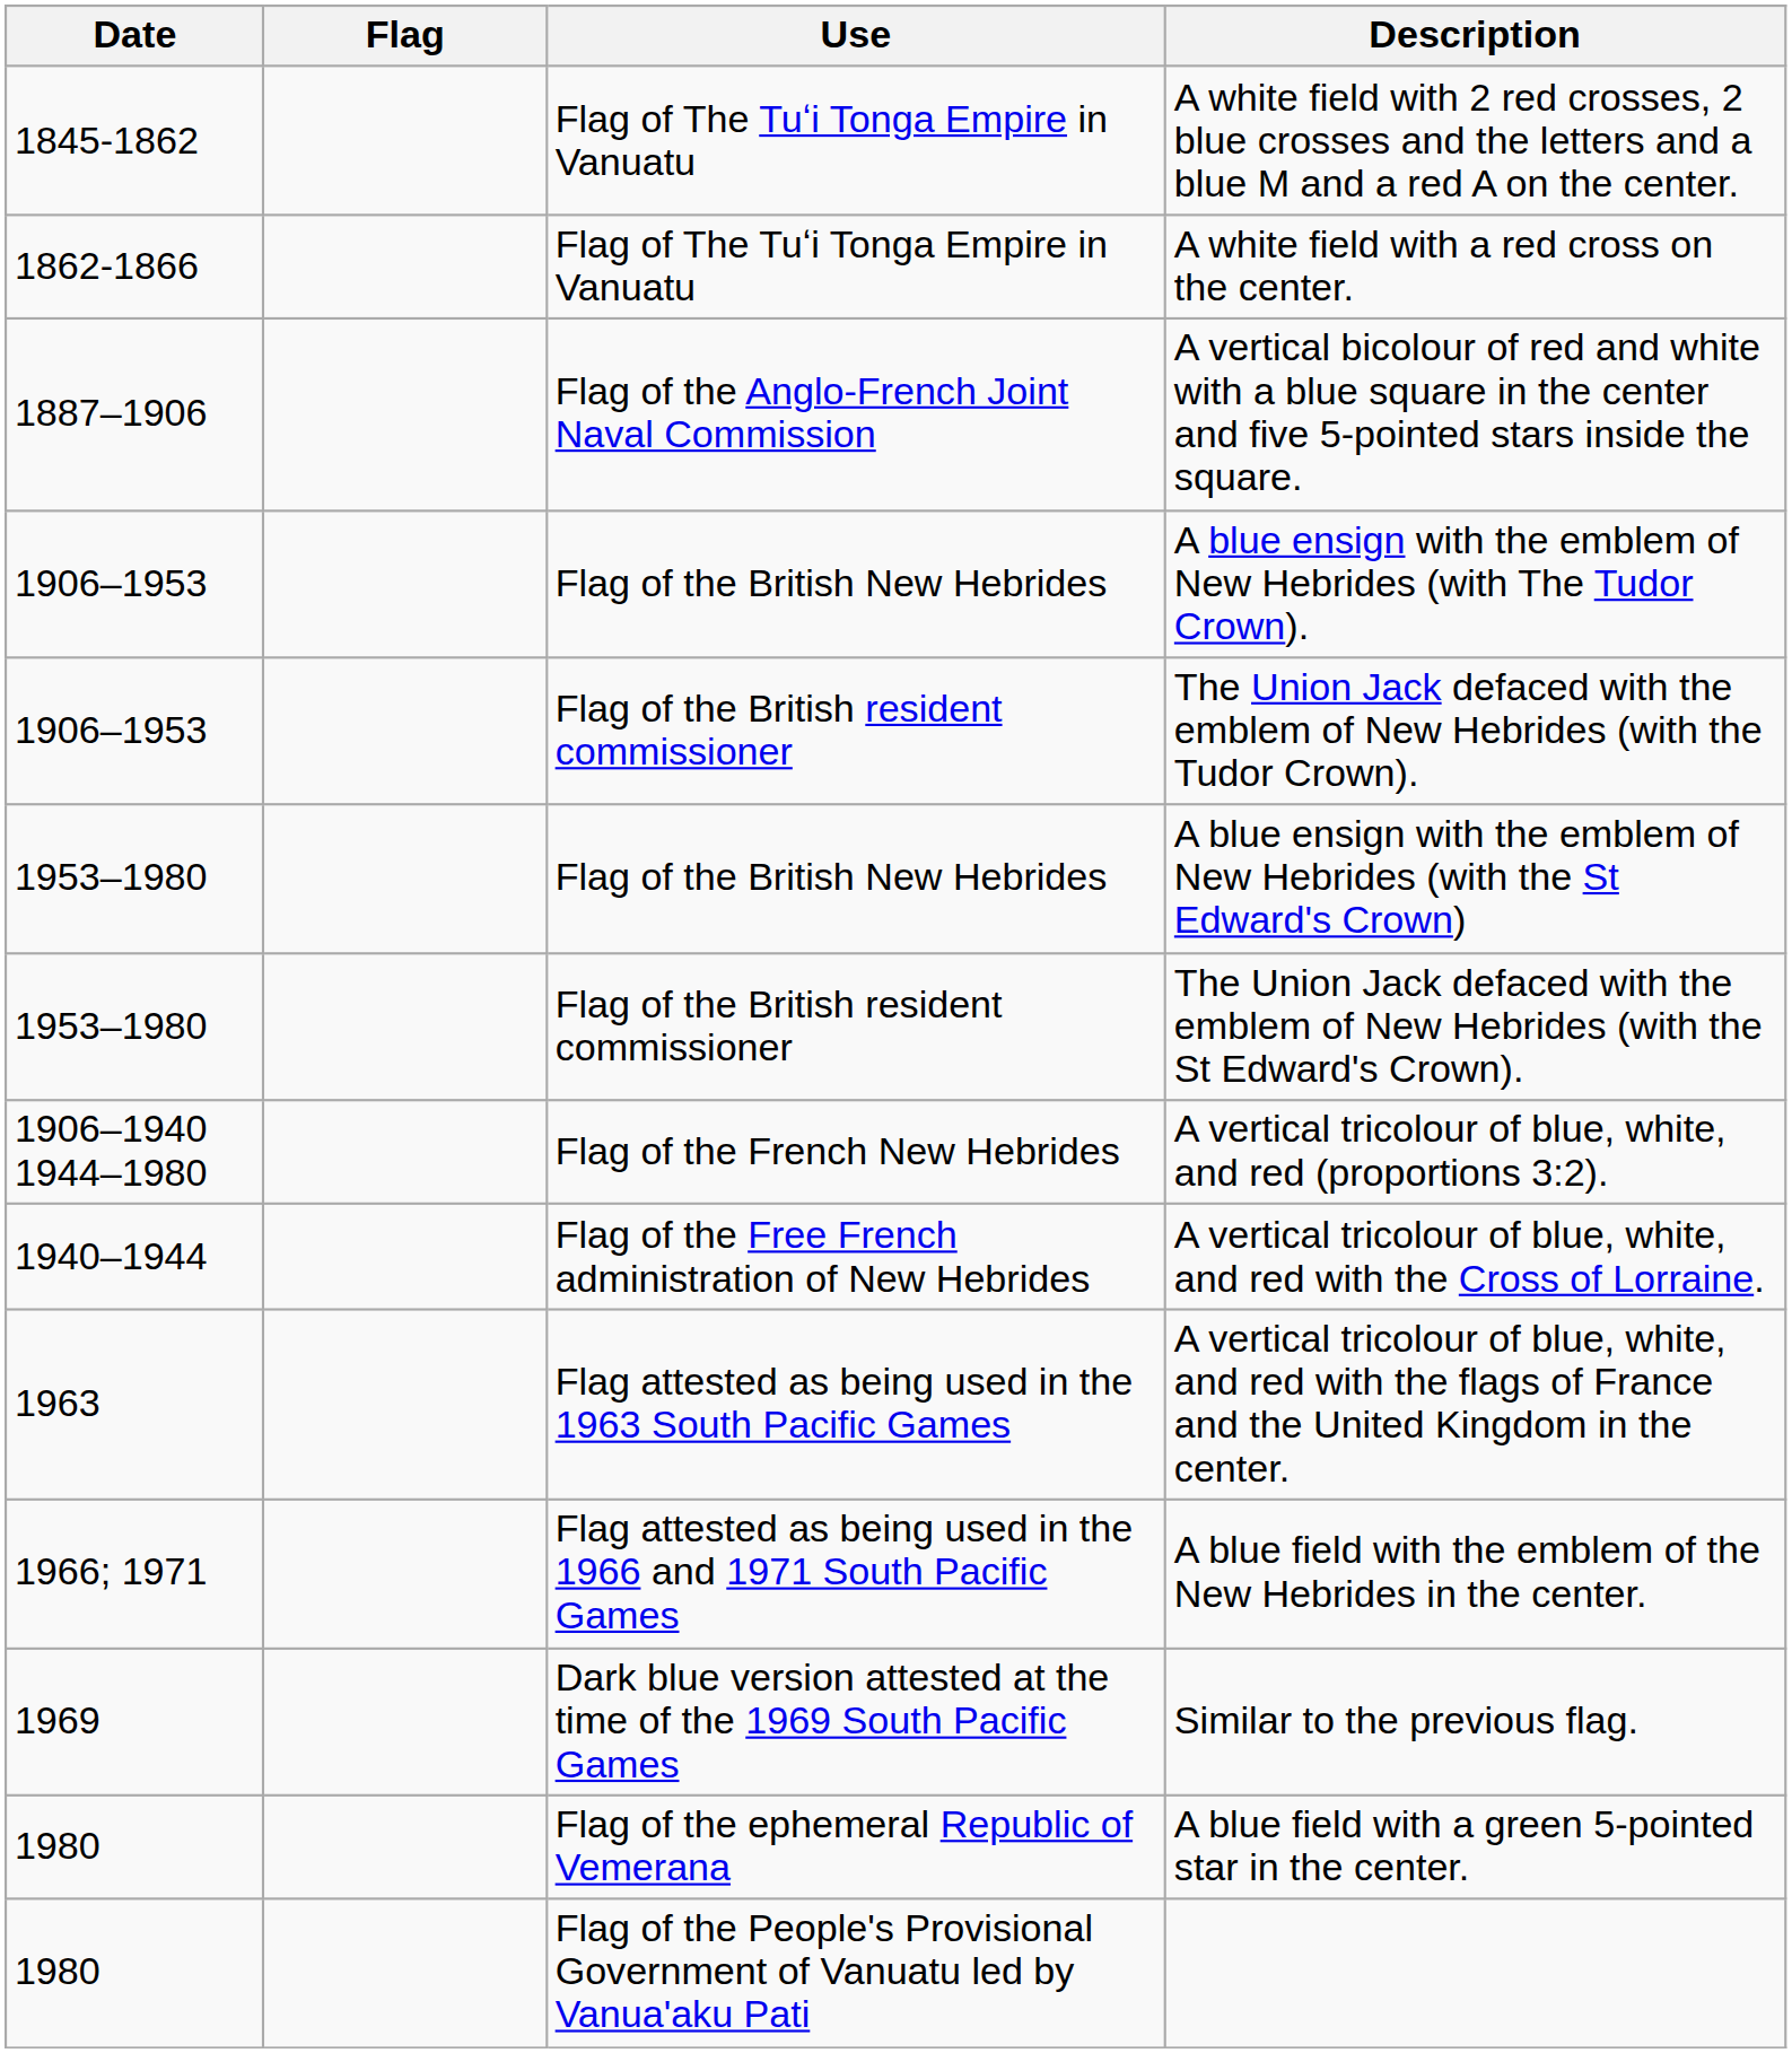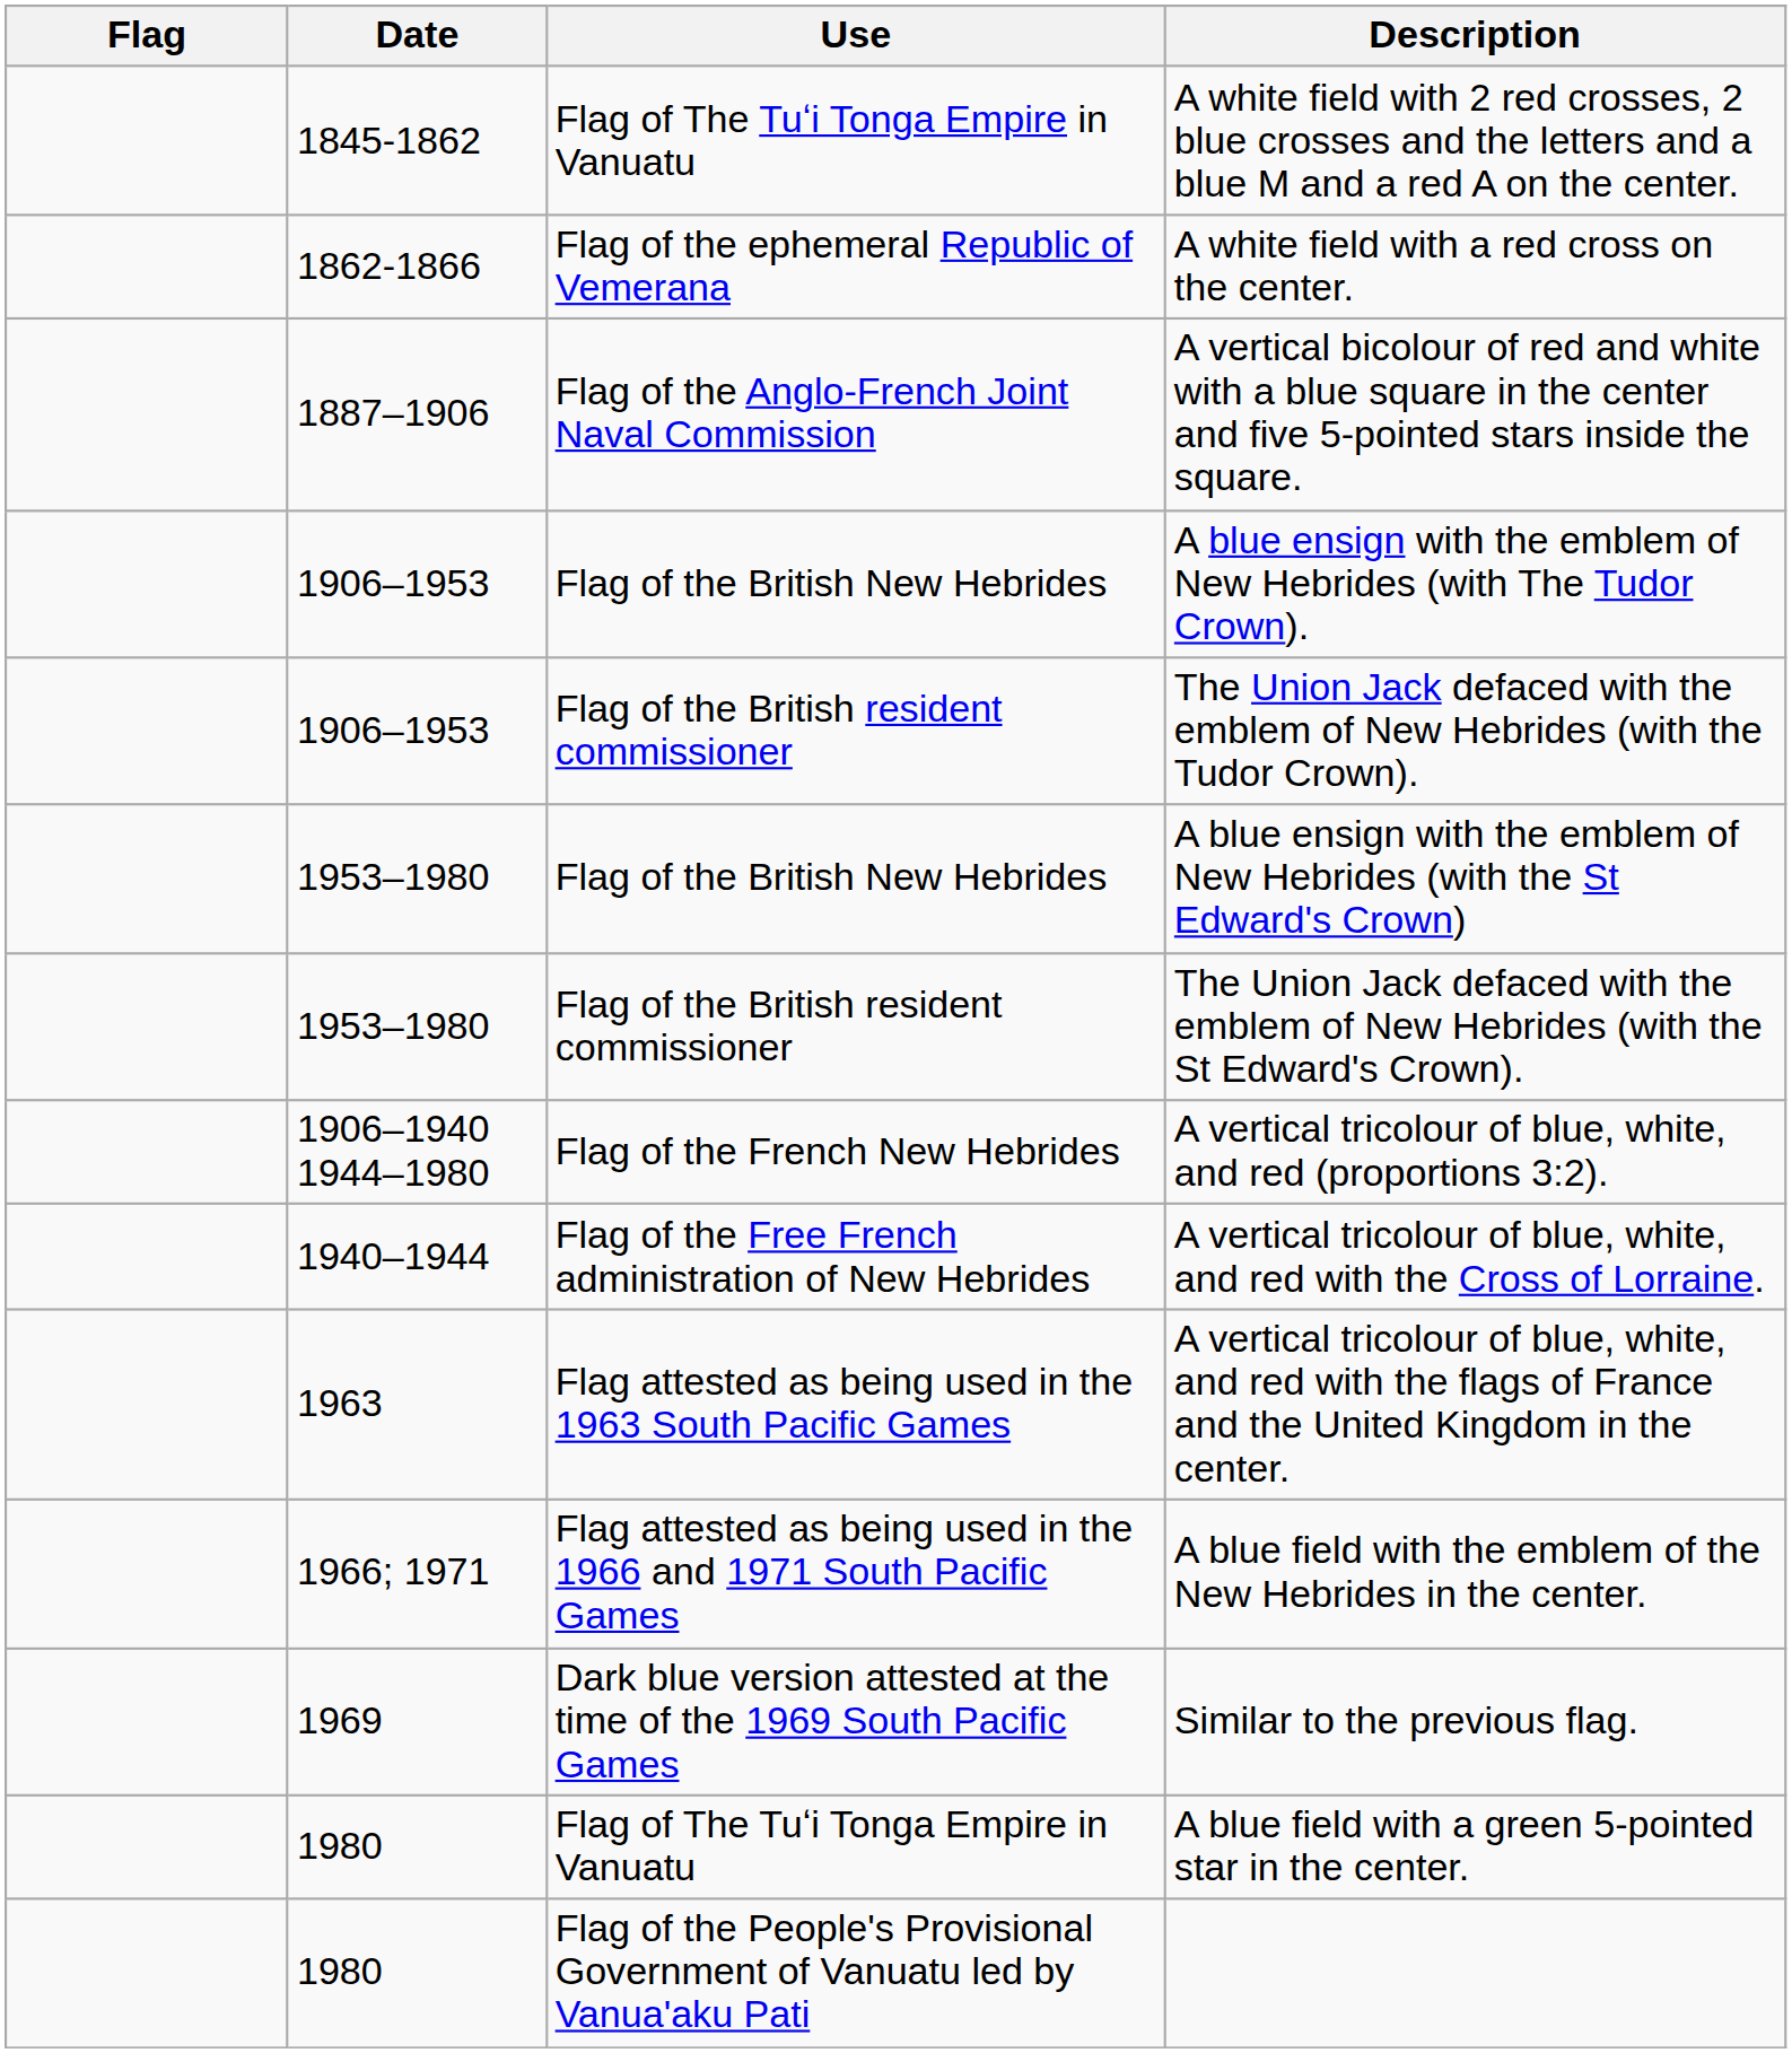 <table class="wikitable">
 <tr>
+<th style="width:110px;">Flag</th>
 <th style="width:100px;">Date</th>
-<th style="width:110px;">Flag</th>
 <th style="width:250px;">Use</th>
 <th style="width:250px;">Description</th>
 </tr>
 <tr>
+<td></td>
 <td>1845-1862</td>
-<td></td>
 <td>Flag of The <a href='#'>Tuʻi Tonga Empire</a> in Vanuatu</td>
 <td>A white field with 2 red crosses, 2 blue crosses and the letters and a blue M and a red A on the center.</td>
 </tr>
 <tr>
+<td></td>
 <td>1862-1866</td>
-<td></td>
-<td>Flag of The Tuʻi Tonga Empire in Vanuatu</td>
+<td>Flag of the ephemeral <a href='#'>Republic of Vemerana</a></td>
 <td>A white field with a red cross on the center.</td>
 </tr>
 <tr>
+<td></td>
 <td>1887–1906</td>
-<td></td>
 <td>Flag of the <a href='#'>Anglo-French Joint Naval Commission</a></td>
 <td>A vertical bicolour of red and white with a blue square in the center and five 5-pointed stars inside the square.</td>
 </tr>
 <tr>
+<td></td>
 <td>1906–1953</td>
-<td></td>
 <td>Flag of the British New Hebrides</td>
 <td>A <a href='#'>blue ensign</a> with the emblem of New Hebrides (with The <a href='#'>Tudor Crown</a>).</td>
 </tr>
 <tr>
+<td></td>
 <td>1906–1953</td>
-<td></td>
 <td>Flag of the British <a href='#'>resident commissioner</a></td>
 <td>The <a href='#'>Union Jack</a> defaced with the emblem of New Hebrides (with the Tudor Crown).</td>
 </tr>
 <tr>
+<td></td>
 <td>1953–1980</td>
-<td></td>
 <td>Flag of the British New Hebrides</td>
 <td>A blue ensign with the emblem of New Hebrides (with the <a href='#'>St Edward's Crown</a>)</td>
 </tr>
 <tr>
+<td></td>
 <td>1953–1980</td>
-<td></td>
 <td>Flag of the British resident commissioner</td>
 <td>The Union Jack defaced with the emblem of New Hebrides (with the St Edward's Crown).</td>
 </tr>
 <tr>
+<td></td>
 <td>1906–1940<br>1944–1980</td>
-<td></td>
 <td>Flag of the French New Hebrides</td>
 <td>A vertical tricolour of blue, white, and red (proportions 3:2).</td>
 </tr>
 <tr>
+<td></td>
 <td>1940–1944</td>
-<td></td>
 <td>Flag of the <a href='#'>Free French</a> administration of New Hebrides</td>
 <td>A vertical tricolour of blue, white, and red with the <a href='#'>Cross of Lorraine</a>.</td>
 </tr>
 <tr>
+<td></td>
 <td>1963</td>
-<td></td>
 <td>Flag attested as being used in the <a href='#'>1963 South Pacific Games</a></td>
 <td>A vertical tricolour of blue, white, and red with the flags of France and the United Kingdom in the center.</td>
 </tr>
 <tr>
+<td></td>
 <td>1966; 1971</td>
-<td></td>
 <td>Flag attested as being used in the <a href='#'>1966</a> and <a href='#'>1971 South Pacific Games</a></td>
 <td>A blue field with the emblem of the New Hebrides in the center.</td>
 </tr>
 <tr>
+<td></td>
 <td>1969</td>
-<td></td>
 <td>Dark blue version attested at the time of the <a href='#'>1969 South Pacific Games</a></td>
 <td>Similar to the previous flag.</td>
 </tr>
 <tr>
+<td></td>
 <td>1980</td>
-<td></td>
-<td>Flag of the ephemeral <a href='#'>Republic of Vemerana</a></td>
+<td>Flag of The Tuʻi Tonga Empire in Vanuatu</td>
 <td>A blue field with a green 5-pointed star in the center.</td>
 </tr>
 <tr>
+<td></td>
 <td>1980</td>
-<td></td>
 <td>Flag of the People's Provisional Government of Vanuatu led by <a href='#'>Vanua'aku Pati</a></td>
 <td></td>
 </tr>
 </table>
